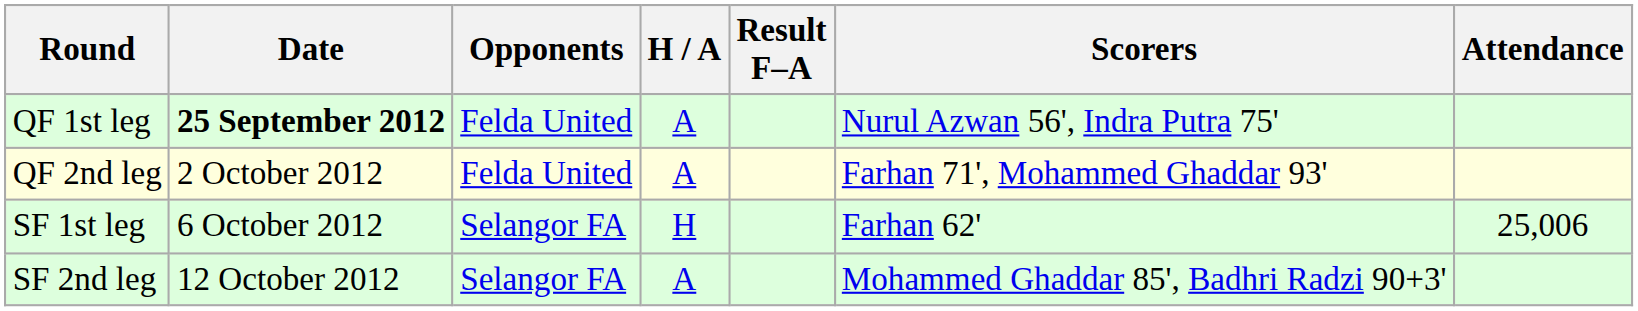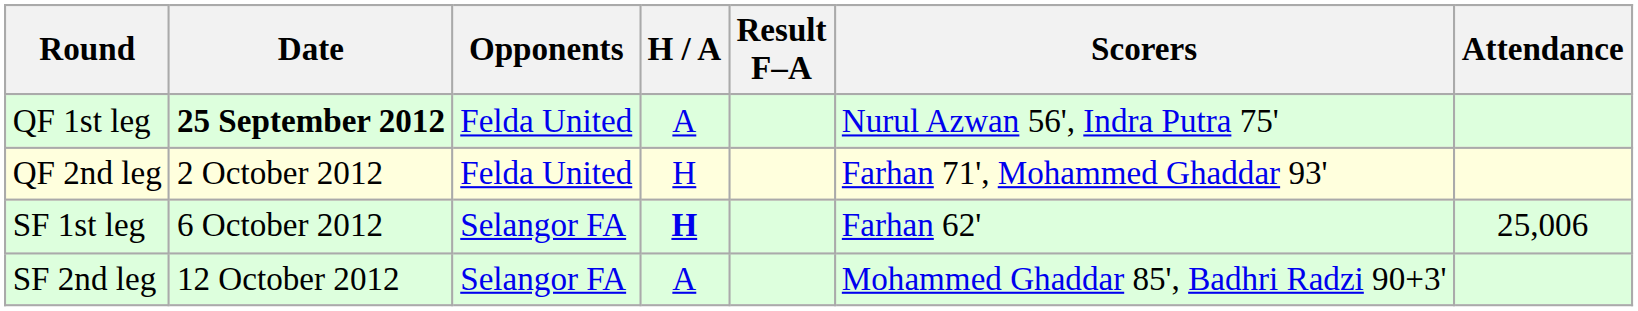 <table class="wikitable" style="text-align:center">
 <tr>
 <th>Round</th>
 <th>Date</th>
 <th>Opponents</th>
 <th>H / A</th>
 <th>Result<br>F–A</th>
 <th>Scorers</th>
 <th>Attendance</th>
 </tr>
 <tr bgcolor="#ddffdd">
 <td align="left">QF 1st leg</td>
 <td align="left"><strong>25 September 2012</strong></td>
 <td align="left"><a href='#'>Felda United</a></td>
 <td><a href='#'>A</a></td>
 <td></td>
 <td align="left"><a href='#'>Nurul Azwan</a> 56', <a href='#'>Indra Putra</a> 75'</td>
 <td></td>
 </tr>
 <tr bgcolor="#ffffdd">
 <td align="left">QF 2nd leg</td>
 <td align="left">2 October 2012</td>
 <td align="left"><a href='#'>Felda United</a></td>
-<td><a href='#'>A</a></td>
+<td><a href='#'>H</a></td>
 <td></td>
 <td align="left"><a href='#'>Farhan</a> 71', <a href='#'>Mohammed Ghaddar</a> 93'</td>
 <td></td>
 </tr>
 <tr bgcolor="#ddffdd">
 <td align="left">SF 1st leg</td>
 <td align="left">6 October 2012</td>
 <td align="left"><a href='#'>Selangor FA</a></td>
-<td><a href='#'>H</a></td>
+<td><strong><a href='#'>H</a></strong></td>
 <td></td>
 <td align="left"><a href='#'>Farhan</a> 62'</td>
 <td>25,006</td>
 </tr>
 <tr bgcolor="#ddffdd">
 <td align="left">SF 2nd leg</td>
 <td align="left">12 October 2012</td>
 <td align="left"><a href='#'>Selangor FA</a></td>
 <td><a href='#'>A</a></td>
 <td></td>
 <td align="left"><a href='#'>Mohammed Ghaddar</a> 85', <a href='#'>Badhri Radzi</a> 90+3'</td>
 <td></td>
 </tr>
 </table>
